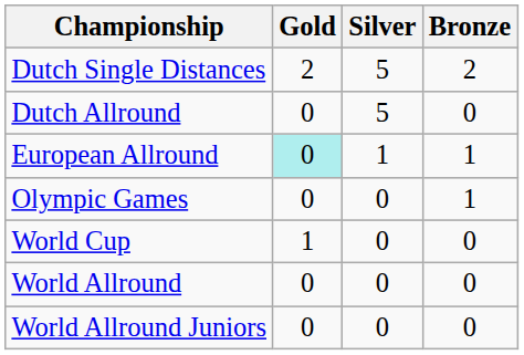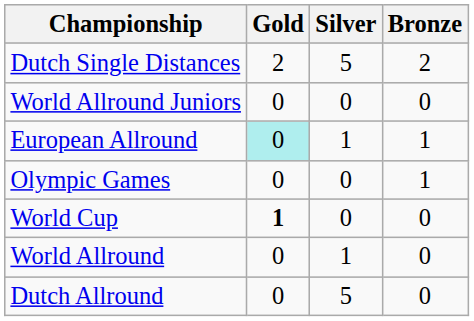 <table class="wikitable">
 <tr>
 <th>Championship</th>
 <th>Gold <br> </th>
 <th>Silver <br> </th>
 <th>Bronze <br> </th>
 </tr>
 <tr>
 <td><a href='#'>Dutch Single Distances</a></td>
 <td style="text-align:center">2</td>
 <td style="text-align:center">5</td>
 <td style="text-align:center">2</td>
 </tr>
 <tr>
-<td><a href='#'>Dutch Allround</a></td>
+<td><a href='#'>World Allround Juniors</a></td>
 <td style="text-align:center">0</td>
-<td style="text-align:center">5</td>
+<td style="text-align:center">0</td>
 <td style="text-align:center">0</td>
 </tr>
 <tr>
 <td><a href='#'>European  Allround</a></td>
 <td style="background: paleturquoise; text-align:center">0</td>
 <td style="text-align:center">1</td>
 <td style="text-align:center">1</td>
 </tr>
 <tr>
 <td><a href='#'>Olympic Games</a></td>
 <td style="text-align:center">0</td>
 <td style="text-align:center">0</td>
 <td style="text-align:center">1</td>
 </tr>
 <tr>
 <td><a href='#'>World Cup</a></td>
-<td style="text-align:center">1</td>
+<td style="text-align:center"><strong>1</strong></td>
 <td style="text-align:center">0</td>
 <td style="text-align:center">0</td>
 </tr>
 <tr>
 <td><a href='#'>World  Allround</a></td>
 <td style="text-align:center">0</td>
-<td style="text-align:center">0</td>
+<td style="text-align:center">1</td>
 <td style="text-align:center">0</td>
 </tr>
 <tr>
-<td><a href='#'>World Allround Juniors</a></td>
+<td><a href='#'>Dutch Allround</a></td>
 <td style="text-align:center">0</td>
-<td style="text-align:center">0</td>
+<td style="text-align:center">5</td>
 <td style="text-align:center">0</td>
 </tr>
 </table>
